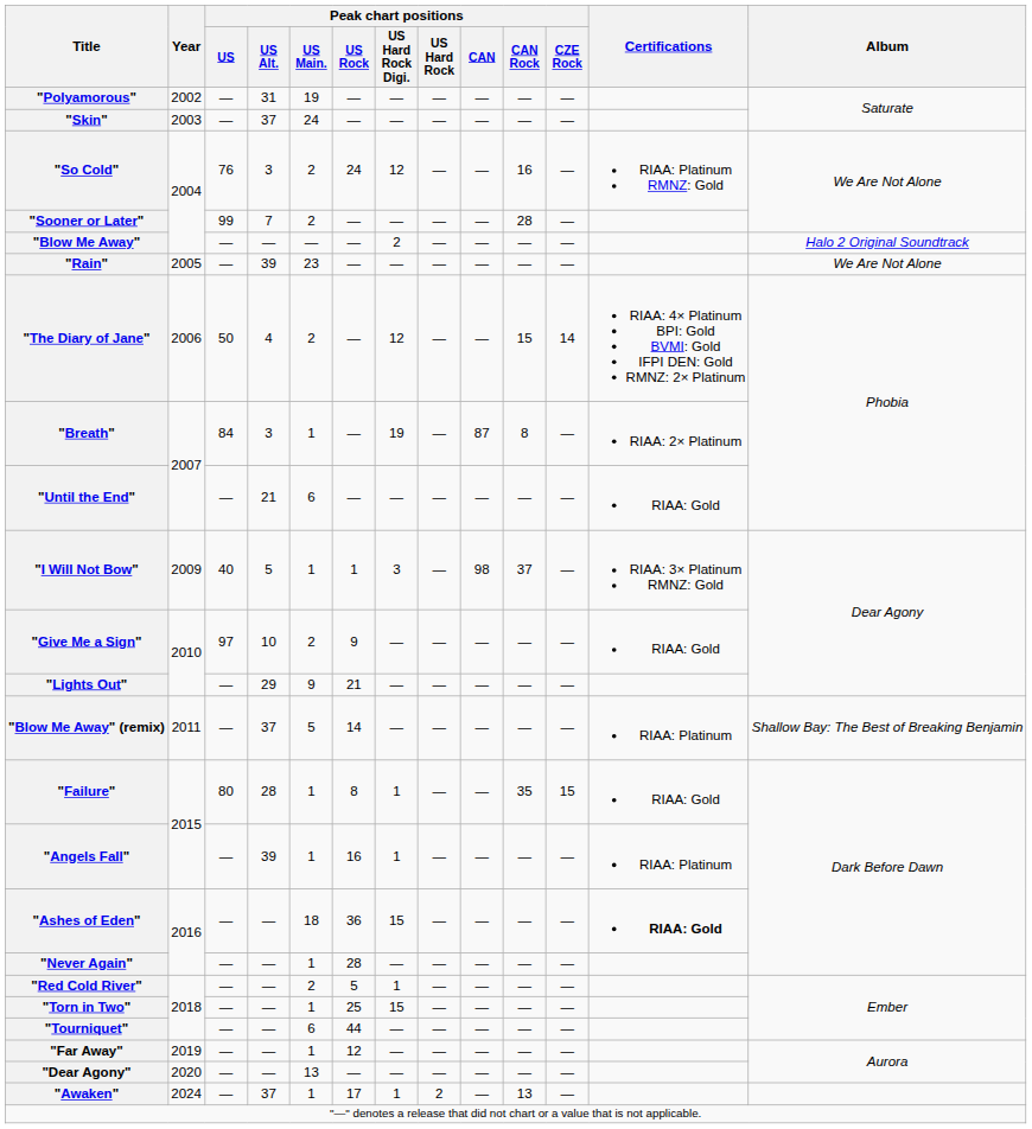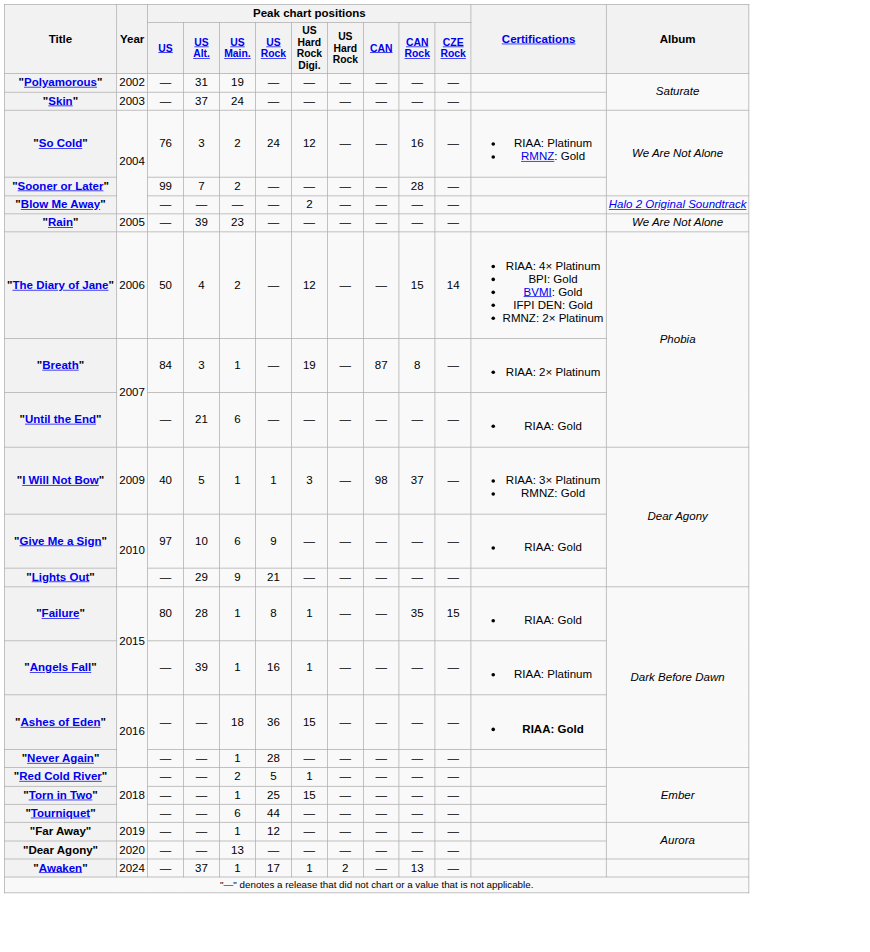 <table class="wikitable plainrowheaders" style="text-align:center">
 <tr>
 <th scope="col" rowspan="2">Title</th>
 <th scope="col" rowspan="2">Year</th>
 <th scope="col" colspan="9">Peak chart positions</th>
 <th scope="col" rowspan="2"><a href='#'>Certifications</a></th>
 <th scope="col" rowspan="2">Album</th>
 </tr>
 <tr>
 <th scope="col" style="width:3em;font-size:90%;"><a href='#'>US</a><br></th>
 <th scope="col" style="width:3em;font-size:90%;"><a href='#'>US Alt.</a><br></th>
 <th scope="col" style="width:3em;font-size:90%;"><a href='#'>US Main.</a><br></th>
 <th scope="col" style="width:3em;font-size:90%;"><a href='#'>US Rock</a><br></th>
 <th scope="col" style="width:3em;font-size:90%;">US Hard Rock Digi.</th>
 <th scope="col" style="width:3em;font-size:90%;">US Hard Rock</th>
 <th scope="col" style="width:3em;font-size:90%;"><a href='#'>CAN</a><br></th>
 <th scope="col" style="width:3em;font-size:90%;"><a href='#'>CAN<br>Rock</a><br></th>
 <th style="width:3em;font-size:90%"><a href='#'>CZE<br>Rock</a><br></th>
 </tr>
 <tr>
 <th scope="row">"<a href='#'>Polyamorous</a>"</th>
 <td>2002</td>
 <td>—</td>
 <td>31</td>
 <td>19</td>
 <td>—</td>
 <td>—</td>
 <td>—</td>
 <td>—</td>
 <td>—</td>
 <td>—</td>
 <td></td>
 <td rowspan="2"><em>Saturate</em></td>
 </tr>
 <tr>
 <th scope="row">"<a href='#'>Skin</a>"</th>
 <td>2003</td>
 <td>—</td>
 <td>37</td>
 <td>24</td>
 <td>—</td>
 <td>—</td>
 <td>—</td>
 <td>—</td>
 <td>—</td>
 <td>—</td>
 <td></td>
 </tr>
 <tr>
 <th scope="row">"<a href='#'>So Cold</a>"</th>
 <td rowspan="3">2004</td>
 <td>76</td>
 <td>3</td>
 <td>2</td>
 <td>24</td>
 <td>12</td>
 <td>—</td>
 <td>—</td>
 <td>16</td>
 <td>—</td>
 <td><br><ul><li>RIAA: Platinum</li><li><a href='#'>RMNZ</a>: Gold</li></ul></td>
 <td rowspan="2"><em>We Are Not Alone</em></td>
 </tr>
 <tr>
 <th scope="row">"<a href='#'>Sooner or Later</a>"</th>
 <td>99</td>
 <td>7</td>
 <td>2</td>
 <td>—</td>
 <td>—</td>
 <td>—</td>
 <td>—</td>
 <td>28</td>
 <td>—</td>
 <td></td>
 </tr>
 <tr>
 <th scope="row">"<a href='#'>Blow Me Away</a>"</th>
 <td>—</td>
 <td>—</td>
 <td>—</td>
 <td>—</td>
 <td>2</td>
 <td>—</td>
 <td>—</td>
 <td>—</td>
 <td>—</td>
 <td></td>
 <td><em><a href='#'>Halo 2 Original Soundtrack</a></em></td>
 </tr>
 <tr>
 <th scope="row">"<a href='#'>Rain</a>"</th>
 <td>2005</td>
 <td>—</td>
 <td>39</td>
 <td>23</td>
 <td>—</td>
 <td>—</td>
 <td>—</td>
 <td>—</td>
 <td>—</td>
 <td>—</td>
 <td></td>
 <td><em>We Are Not Alone</em></td>
 </tr>
 <tr>
 <th scope="row">"<a href='#'>The Diary of Jane</a>"</th>
 <td>2006</td>
 <td>50</td>
 <td>4</td>
 <td>2</td>
 <td>—</td>
 <td>12</td>
 <td>—</td>
 <td>—</td>
 <td>15</td>
 <td>14</td>
 <td><br><ul><li>RIAA: 4× Platinum</li><li>BPI: Gold</li><li><a href='#'>BVMI</a>: Gold</li><li>IFPI DEN: Gold</li><li>RMNZ: 2× Platinum</li></ul></td>
 <td rowspan="3"><em>Phobia</em></td>
 </tr>
 <tr>
 <th scope="row">"<a href='#'>Breath</a>"</th>
 <td rowspan="2">2007</td>
 <td>84</td>
 <td>3</td>
 <td>1</td>
 <td>—</td>
 <td>19</td>
 <td>—</td>
 <td>87</td>
 <td>8</td>
 <td>—</td>
 <td><br><ul><li>RIAA: 2× Platinum</li></ul></td>
 </tr>
 <tr>
 <th scope="row">"<a href='#'>Until the End</a>"</th>
 <td>—</td>
 <td>21</td>
 <td>6</td>
 <td>—</td>
 <td>—</td>
 <td>—</td>
 <td>—</td>
 <td>—</td>
 <td>—</td>
 <td><br><ul><li>RIAA: Gold</li></ul></td>
 </tr>
 <tr>
 <th scope="row">"<a href='#'>I Will Not Bow</a>"</th>
 <td>2009</td>
 <td>40</td>
 <td>5</td>
 <td>1</td>
 <td>1</td>
 <td>3</td>
 <td>—</td>
 <td>98</td>
 <td>37</td>
 <td>—</td>
 <td><br><ul><li>RIAA: 3× Platinum</li><li>RMNZ: Gold</li></ul></td>
 <td rowspan="3"><em>Dear Agony</em></td>
 </tr>
 <tr>
 <th scope="row">"<a href='#'>Give Me a Sign</a>"</th>
 <td rowspan="2">2010</td>
 <td>97</td>
 <td>10</td>
-<td>2</td>
+<td>6</td>
 <td>9</td>
 <td>—</td>
 <td>—</td>
 <td>—</td>
 <td>—</td>
 <td>—</td>
 <td><br><ul><li>RIAA: Gold</li></ul></td>
 </tr>
 <tr>
 <th scope="row">"<a href='#'>Lights Out</a>"</th>
 <td>—</td>
 <td>29</td>
 <td>9</td>
 <td>21</td>
 <td>—</td>
 <td>—</td>
 <td>—</td>
 <td>—</td>
 <td>—</td>
 <td></td>
-</tr>
-<tr>
-<th scope="row">"<a href='#'>Blow Me Away</a>" (remix) <br></th>
-<td>2011</td>
-<td>—</td>
-<td>37</td>
-<td>5</td>
-<td>14</td>
-<td>—</td>
-<td>—</td>
-<td>—</td>
-<td>—</td>
-<td>—</td>
-<td><br><ul><li>RIAA: Platinum</li></ul></td>
-<td><em>Shallow Bay: The Best of Breaking Benjamin</em></td>
 </tr>
 <tr>
 <th scope="row">"<a href='#'>Failure</a>"</th>
 <td rowspan="2">2015</td>
 <td>80</td>
 <td>28</td>
 <td>1</td>
 <td>8</td>
 <td>1</td>
 <td>—</td>
 <td>—</td>
 <td>35</td>
 <td>15</td>
 <td><br><ul><li>RIAA: Gold</li></ul></td>
 <td rowspan="4"><em>Dark Before Dawn</em></td>
 </tr>
 <tr>
 <th scope="row">"<a href='#'>Angels Fall</a>"</th>
 <td>—</td>
 <td>39</td>
 <td>1</td>
 <td>16</td>
 <td>1</td>
 <td>—</td>
 <td>—</td>
 <td>—</td>
 <td>—</td>
 <td><br><ul><li>RIAA: Platinum</li></ul></td>
 </tr>
 <tr>
 <th scope="row">"<a href='#'>Ashes of Eden</a>"</th>
 <td rowspan="2">2016</td>
 <td>—</td>
 <td>—</td>
 <td>18</td>
 <td>36</td>
 <td>15</td>
 <td>—</td>
 <td>—</td>
 <td>—</td>
 <td>—</td>
 <td><strong><br><ul><li>RIAA: Gold</li></ul></strong></td>
 </tr>
 <tr>
 <th scope="row">"<a href='#'>Never Again</a>"</th>
 <td>—</td>
 <td>—</td>
 <td>1</td>
 <td>28</td>
 <td>—</td>
 <td>—</td>
 <td>—</td>
 <td>—</td>
 <td>—</td>
 <td></td>
 </tr>
 <tr>
 <th scope="row">"<a href='#'>Red Cold River</a>"</th>
 <td rowspan="3">2018</td>
 <td>—</td>
 <td>—</td>
 <td>2</td>
 <td>5</td>
 <td>1</td>
 <td>—</td>
 <td>—</td>
 <td>—</td>
 <td>—</td>
 <td></td>
 <td rowspan="3"><em>Ember</em></td>
 </tr>
 <tr>
 <th scope="row">"<a href='#'>Torn in Two</a>"</th>
 <td>—</td>
 <td>—</td>
 <td>1</td>
 <td>25</td>
 <td>15</td>
 <td>—</td>
 <td>—</td>
 <td>—</td>
 <td>—</td>
 <td></td>
 </tr>
 <tr>
 <th scope="row">"<a href='#'>Tourniquet</a>"</th>
 <td>—</td>
 <td>—</td>
 <td>6</td>
 <td>44</td>
 <td>—</td>
 <td>—</td>
 <td>—</td>
 <td>—</td>
 <td>—</td>
 <td></td>
 </tr>
 <tr>
 <th scope="row">"Far Away"<br></th>
 <td>2019</td>
 <td>—</td>
 <td>—</td>
 <td>1</td>
 <td>12</td>
 <td>—</td>
 <td>—</td>
 <td>—</td>
 <td>—</td>
 <td>—</td>
 <td></td>
 <td rowspan="2"><em>Aurora</em></td>
 </tr>
 <tr>
 <th scope="row">"Dear Agony"<br></th>
 <td>2020</td>
 <td>—</td>
 <td>—</td>
 <td>13</td>
 <td>—</td>
 <td>—</td>
 <td>—</td>
 <td>—</td>
 <td>—</td>
 <td>—</td>
 <td></td>
 </tr>
 <tr>
 <th scope="row">"<a href='#'>Awaken</a>"</th>
 <td>2024</td>
 <td>—</td>
 <td>37</td>
 <td>1</td>
 <td>17</td>
 <td>1</td>
 <td>2</td>
 <td>—</td>
 <td>13</td>
 <td>—</td>
 <td></td>
 <td></td>
 </tr>
 <tr>
 <td colspan="13" style="font-size: 85%">"—" denotes a release that did not chart or a value that is not applicable.</td>
 </tr>
 </table>
